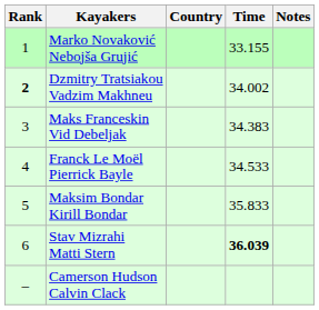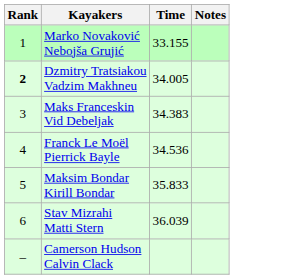 <table class="wikitable" style="text-align:center">
 <tr>
 <th>Rank</th>
 <th>Kayakers</th>
-<th>Country</th>
 <th>Time</th>
 <th>Notes</th>
 </tr>
 <tr bgcolor=bbffbb>
 <td>1</td>
 <td align="left"><a href='#'>Marko Novaković</a><br><a href='#'>Nebojša Grujić</a></td>
-<td align="left"></td>
 <td>33.155</td>
 <td></td>
 </tr>
 <tr bgcolor=ddffdd>
 <td><strong>2</strong></td>
 <td align="left"><a href='#'>Dzmitry Tratsiakou</a><br><a href='#'>Vadzim Makhneu</a></td>
-<td align="left"></td>
-<td>34.002</td>
+<td>34.005</td>
 <td></td>
 </tr>
 <tr bgcolor=ddffdd>
 <td>3</td>
 <td align="left"><a href='#'>Maks Franceskin</a><br><a href='#'>Vid Debeljak</a></td>
-<td align="left"></td>
 <td>34.383</td>
 <td></td>
 </tr>
 <tr bgcolor=ddffdd>
 <td>4</td>
 <td align="left"><a href='#'>Franck Le Moël</a><br><a href='#'>Pierrick Bayle</a></td>
-<td align="left"></td>
-<td>34.533</td>
+<td>34.536</td>
 <td></td>
 </tr>
 <tr bgcolor=ddffdd>
 <td>5</td>
 <td align="left"><a href='#'>Maksim Bondar</a><br><a href='#'>Kirill Bondar</a></td>
-<td align="left"></td>
 <td>35.833</td>
 <td></td>
 </tr>
 <tr bgcolor=ddffdd>
 <td>6</td>
 <td align="left"><a href='#'>Stav Mizrahi</a><br><a href='#'>Matti Stern</a></td>
-<td align="left"></td>
-<td><strong>36.039</strong></td>
+<td>36.039</td>
 <td></td>
 </tr>
 <tr bgcolor=ddffdd>
 <td>–</td>
 <td align="left"><a href='#'>Camerson Hudson</a><br><a href='#'>Calvin Clack</a></td>
-<td align="left"></td>
 <td></td>
 <td></td>
 </tr>
 </table>
